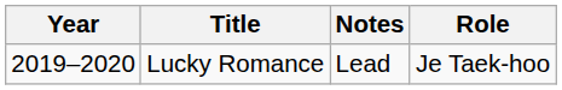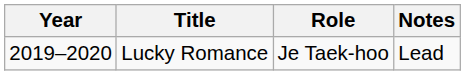 <table class="wikitable">
 <tr>
 <th>Year</th>
 <th>Title</th>
+<th>Role</th>
 <th>Notes</th>
-<th>Role</th>
 </tr>
 <tr>
 <td>2019–2020</td>
 <td>Lucky Romance</td>
+<td>Je Taek-hoo</td>
 <td>Lead</td>
-<td>Je Taek-hoo</td>
 </tr>
 </table>
